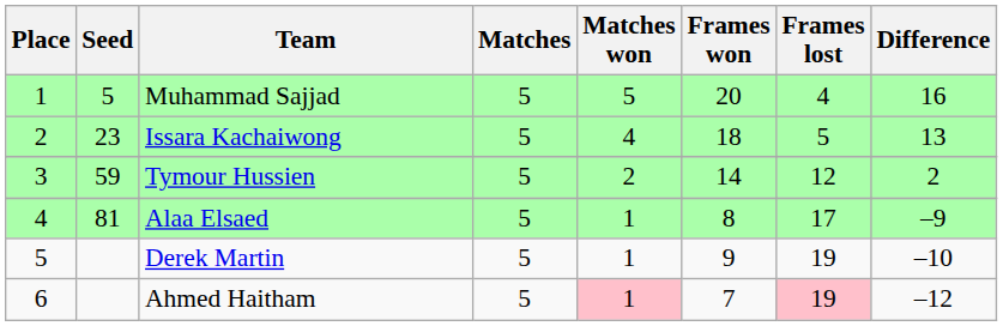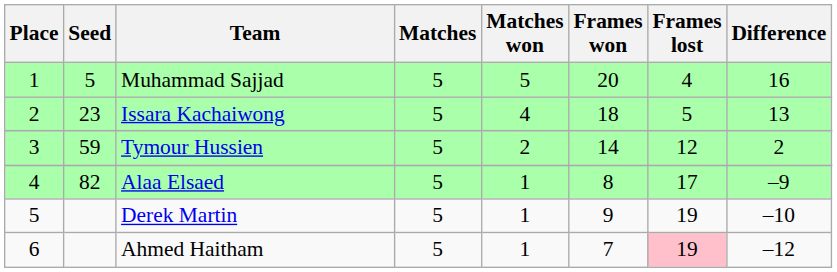 <table class="wikitable" style="text-align: center;">
 <tr>
 <th width=20>Place</th>
 <th width=20>Seed</th>
 <th width=200>Team</th>
 <th width=20>Matches</th>
 <th width=20>Matches won</th>
 <th width=20>Frames won</th>
 <th width=20>Frames lost</th>
 <th width=20>Difference</th>
 </tr>
 <tr style="background:#aaffaa;">
 <td>1</td>
 <td>5</td>
 <td style="text-align:left;"> Muhammad Sajjad</td>
 <td>5</td>
 <td>5</td>
 <td>20</td>
 <td>4</td>
 <td>16</td>
 </tr>
 <tr style="background:#aaffaa;">
 <td>2</td>
 <td>23</td>
 <td style="text-align:left;"> <a href='#'>Issara Kachaiwong</a></td>
 <td>5</td>
 <td>4</td>
 <td>18</td>
 <td>5</td>
 <td>13</td>
 </tr>
 <tr>
 </tr>
 <tr style="background:#aaffaa;">
 <td>3</td>
 <td>59</td>
 <td style="text-align:left;"> <a href='#'>Tymour Hussien</a></td>
 <td>5</td>
 <td>2</td>
 <td>14</td>
 <td>12</td>
 <td>2</td>
 </tr>
 <tr>
 </tr>
 <tr style="background:#aaffaa;">
 <td>4</td>
-<td>81</td>
+<td>82</td>
 <td style="text-align:left;"> <a href='#'>Alaa Elsaed</a></td>
 <td>5</td>
 <td>1</td>
 <td>8</td>
 <td>17</td>
 <td>–9</td>
 </tr>
 <tr>
 <td>5</td>
 <td></td>
 <td style="text-align:left;"> <a href='#'>Derek Martin</a></td>
 <td>5</td>
 <td>1</td>
 <td>9</td>
 <td>19</td>
 <td>–10</td>
 </tr>
 <tr>
 <td>6</td>
 <td></td>
 <td style="text-align:left;"> Ahmed Haitham</td>
 <td>5</td>
-<td style="background: pink;">1</td>
+<td>1</td>
 <td>7</td>
 <td style="background: pink;">19</td>
 <td>–12</td>
 </tr>
 </table>
